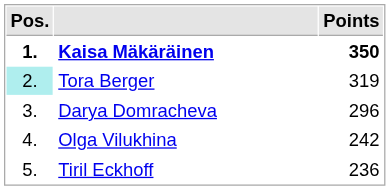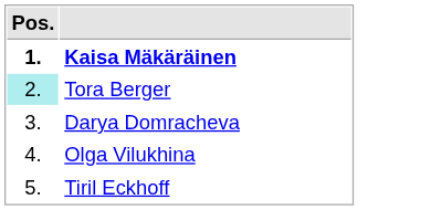 <table cellspacing="1" cellpadding="3" style="border:1px solid #AAAAAA;font-size:90%">
 <tr bgcolor="#E4E4E4">
 <th style="border-bottom:1px solid #AAAAAA" width=10>Pos.</th>
 <th style="border-bottom:1px solid #AAAAAA" width=200></th>
-<th style="border-bottom:1px solid #AAAAAA" width=20>Points</th>
 </tr>
 <tr>
 <td align="center"><strong>1.</strong></td>
 <td> <strong><a href='#'>Kaisa Mäkäräinen</a></strong></td>
-<td align="right"><strong>350</strong></td>
 </tr>
 <tr>
 <td align="center" style="background: paleturquoise;">2.</td>
 <td> <a href='#'>Tora Berger</a></td>
-<td align="right">319</td>
 </tr>
 <tr>
 <td align="center">3.</td>
 <td> <a href='#'>Darya Domracheva</a></td>
-<td align="right">296</td>
 </tr>
 <tr>
 <td align="center">4.</td>
 <td> <a href='#'>Olga Vilukhina</a></td>
-<td align="right">242</td>
 </tr>
 <tr>
 <td align="center">5.</td>
 <td> <a href='#'>Tiril Eckhoff</a></td>
-<td align="right">236</td>
 </tr>
 </table>
